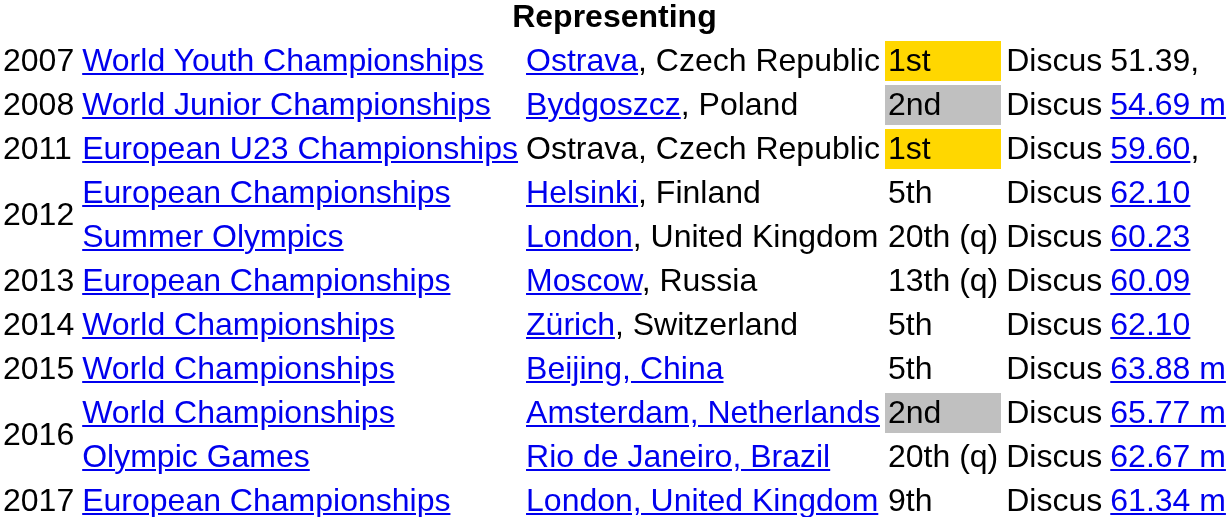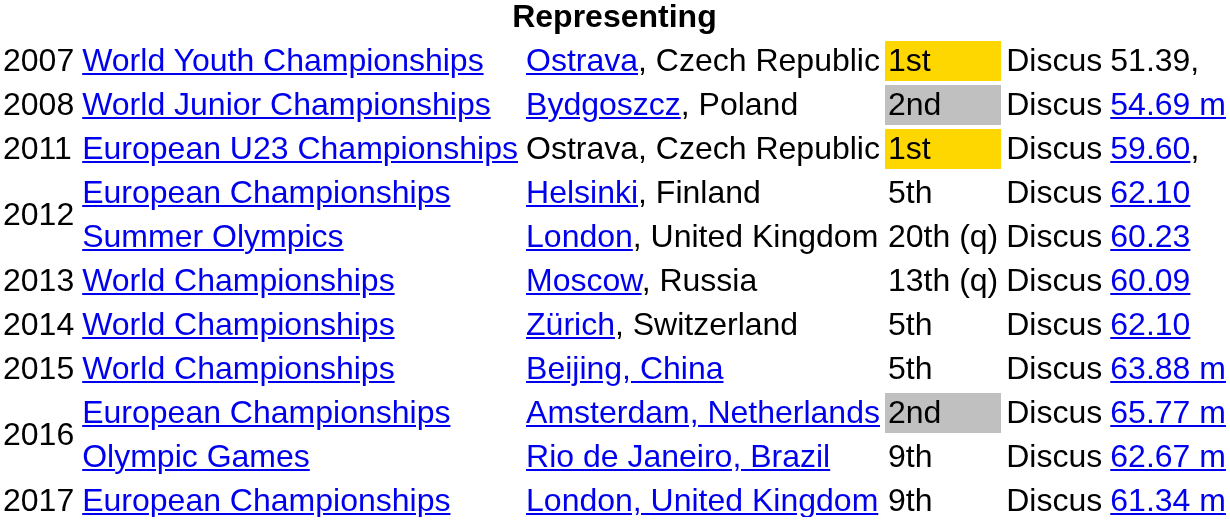 <table>
 <tr>
 <th colspan="6">Representing </th>
 </tr>
 <tr>
 <td>2007</td>
 <td><a href='#'>World Youth Championships</a></td>
 <td><a href='#'>Ostrava</a>, Czech Republic</td>
 <td style="background:gold">1st</td>
 <td>Discus</td>
 <td>51.39, <strong></strong></td>
 </tr>
 <tr>
 <td>2008</td>
 <td><a href='#'>World Junior Championships</a></td>
 <td><a href='#'>Bydgoszcz</a>, Poland</td>
 <td style="background:silver">2nd</td>
 <td>Discus</td>
 <td><a href='#'>54.69 m</a></td>
 </tr>
 <tr>
 <td>2011</td>
 <td><a href='#'>European U23 Championships</a></td>
 <td>Ostrava, Czech Republic</td>
 <td style="background:gold">1st</td>
 <td>Discus</td>
 <td><a href='#'>59.60</a>, <strong></strong></td>
 </tr>
 <tr>
 <td rowspan="2">2012</td>
 <td><a href='#'>European Championships</a></td>
 <td><a href='#'>Helsinki</a>, Finland</td>
 <td>5th</td>
 <td>Discus</td>
 <td><a href='#'>62.10</a></td>
 </tr>
 <tr>
 <td><a href='#'>Summer Olympics</a></td>
 <td><a href='#'>London</a>, United Kingdom</td>
 <td>20th (q)</td>
 <td>Discus</td>
 <td><a href='#'>60.23</a></td>
 </tr>
 <tr>
 <td>2013</td>
-<td><a href='#'>European Championships</a></td>
+<td><a href='#'>World Championships</a></td>
 <td><a href='#'>Moscow</a>, Russia</td>
 <td>13th (q)</td>
 <td>Discus</td>
 <td><a href='#'>60.09</a></td>
 </tr>
 <tr>
 <td>2014</td>
 <td><a href='#'>World Championships</a></td>
 <td><a href='#'>Zürich</a>, Switzerland</td>
 <td>5th</td>
 <td>Discus</td>
 <td><a href='#'>62.10</a></td>
 </tr>
 <tr>
 <td>2015</td>
 <td><a href='#'>World Championships</a></td>
 <td><a href='#'>Beijing, China</a></td>
 <td>5th</td>
 <td>Discus</td>
 <td><a href='#'>63.88 m</a></td>
 </tr>
 <tr>
 <td rowspan=2>2016</td>
-<td><a href='#'>World Championships</a></td>
+<td><a href='#'>European Championships</a></td>
 <td><a href='#'>Amsterdam, Netherlands</a></td>
 <td bgcolor=silver>2nd</td>
 <td>Discus</td>
 <td><a href='#'>65.77 m</a></td>
 </tr>
 <tr>
 <td><a href='#'>Olympic Games</a></td>
 <td><a href='#'>Rio de Janeiro, Brazil</a></td>
-<td>20th (q)</td>
+<td>9th</td>
 <td>Discus</td>
 <td><a href='#'>62.67 m</a></td>
 </tr>
 <tr>
 <td>2017</td>
 <td><a href='#'>European Championships</a></td>
 <td><a href='#'>London, United Kingdom</a></td>
 <td>9th</td>
 <td>Discus</td>
 <td><a href='#'>61.34 m</a></td>
 </tr>
 </table>
